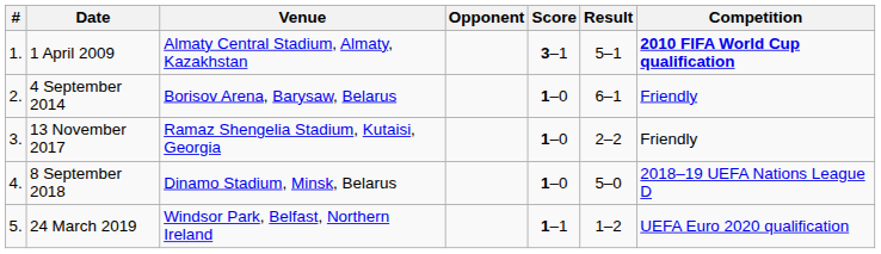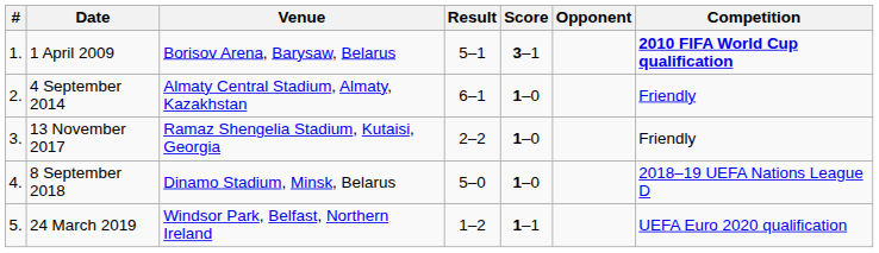 <table class="wikitable">
 <tr>
 <th>#</th>
 <th>Date</th>
 <th>Venue</th>
+<th>Result</th>
+<th>Score</th>
 <th>Opponent</th>
-<th>Score</th>
-<th>Result</th>
 <th>Competition</th>
 </tr>
 <tr>
 <td>1.</td>
 <td>1 April 2009</td>
-<td><a href='#'>Almaty Central Stadium</a>, <a href='#'>Almaty</a>, <a href='#'>Kazakhstan</a></td>
+<td><a href='#'>Borisov Arena</a>, <a href='#'>Barysaw</a>, <a href='#'>Belarus</a></td>
+<td align=center>5–1</td>
+<td align=center><strong>3</strong>–1</td>
 <td></td>
-<td align=center><strong>3</strong>–1</td>
-<td align=center>5–1</td>
 <td><strong><a href='#'>2010 FIFA World Cup qualification</a></strong></td>
 </tr>
 <tr>
 <td>2.</td>
 <td>4 September 2014</td>
-<td><a href='#'>Borisov Arena</a>, <a href='#'>Barysaw</a>, <a href='#'>Belarus</a></td>
+<td><a href='#'>Almaty Central Stadium</a>, <a href='#'>Almaty</a>, <a href='#'>Kazakhstan</a></td>
+<td align=center>6–1</td>
+<td align=center><strong>1</strong>–0</td>
 <td></td>
-<td align=center><strong>1</strong>–0</td>
-<td align=center>6–1</td>
 <td><a href='#'>Friendly</a></td>
 </tr>
 <tr>
 <td>3.</td>
 <td>13 November 2017</td>
 <td><a href='#'>Ramaz Shengelia Stadium</a>, <a href='#'>Kutaisi</a>, <a href='#'>Georgia</a></td>
+<td align=center>2–2</td>
+<td align=center><strong>1</strong>–0</td>
 <td></td>
-<td align=center><strong>1</strong>–0</td>
-<td align=center>2–2</td>
 <td>Friendly</td>
 </tr>
 <tr>
 <td>4.</td>
 <td>8 September 2018</td>
 <td><a href='#'>Dinamo Stadium</a>, <a href='#'>Minsk</a>, Belarus</td>
+<td align=center>5–0</td>
+<td align=center><strong>1</strong>–0</td>
 <td></td>
-<td align=center><strong>1</strong>–0</td>
-<td align=center>5–0</td>
 <td><a href='#'>2018–19 UEFA Nations League D</a></td>
 </tr>
 <tr>
 <td>5.</td>
 <td>24 March 2019</td>
 <td><a href='#'>Windsor Park</a>, <a href='#'>Belfast</a>, <a href='#'>Northern Ireland</a></td>
+<td align=center>1–2</td>
+<td align=center><strong>1</strong>–1</td>
 <td></td>
-<td align=center><strong>1</strong>–1</td>
-<td align=center>1–2</td>
 <td><a href='#'>UEFA Euro 2020 qualification</a></td>
 </tr>
 </table>
